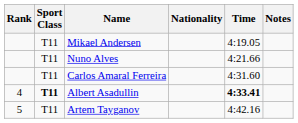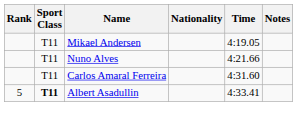 <table class="wikitable sortable" style="text-align:center">
 <tr>
 <th>Rank</th>
 <th>Sport<br>Class</th>
 <th>Name</th>
 <th>Nationality</th>
 <th>Time</th>
 <th>Notes</th>
 </tr>
 <tr>
 <td></td>
 <td>T11</td>
 <td align=left><a href='#'>Mikael Andersen</a></td>
 <td align=left></td>
 <td>4:19.05</td>
 <td></td>
 </tr>
 <tr>
 <td></td>
 <td>T11</td>
 <td align=left><a href='#'>Nuno Alves</a></td>
 <td align=left></td>
 <td>4:21.66</td>
 <td></td>
 </tr>
 <tr>
 <td></td>
 <td>T11</td>
 <td align=left><a href='#'>Carlos Amaral Ferreira</a></td>
 <td align=left></td>
 <td>4:31.60</td>
 <td></td>
 </tr>
 <tr>
-<td>4</td>
+<td>5</td>
 <td><strong>T11</strong></td>
 <td align=left><a href='#'>Albert Asadullin</a></td>
 <td align=left></td>
-<td><strong>4:33.41</strong></td>
-<td></td>
-</tr>
-<tr>
-<td>5</td>
-<td>T11</td>
-<td align=left><a href='#'>Artem Tayganov</a></td>
-<td align=left></td>
-<td>4:42.16</td>
+<td>4:33.41</td>
 <td></td>
 </tr>
 </table>
